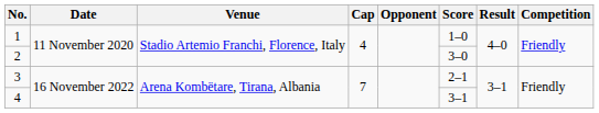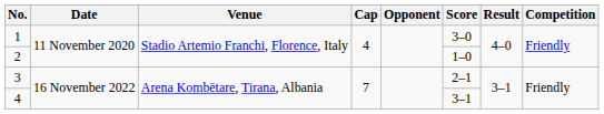 <table class="wikitable sortable">
 <tr>
 <th scope="col">No.</th>
 <th scope="col">Date</th>
 <th scope="col">Venue</th>
 <th scope="col">Cap</th>
 <th scope="col">Opponent</th>
 <th scope="col">Score</th>
 <th scope="col">Result</th>
 <th scope="col">Competition</th>
 </tr>
 <tr>
 <td align="center">1</td>
 <td rowspan="2">11 November 2020</td>
 <td rowspan="2"><a href='#'>Stadio Artemio Franchi</a>, <a href='#'>Florence</a>, Italy</td>
 <td rowspan="2" align="center">4</td>
 <td rowspan="2"></td>
-<td align="center">1–0</td>
+<td align="center">3–0</td>
 <td rowspan=2 align="center">4–0</td>
 <td rowspan="2"><a href='#'>Friendly</a></td>
 </tr>
 <tr>
 <td align="center">2</td>
-<td align="center">3–0</td>
+<td align="center">1–0</td>
 </tr>
 <tr>
 <td align="center">3</td>
 <td rowspan="2">16 November 2022</td>
 <td rowspan="2"><a href='#'>Arena Kombëtare</a>, <a href='#'>Tirana</a>, Albania</td>
 <td rowspan="2" align="center">7</td>
 <td rowspan="2"></td>
 <td align="center">2–1</td>
 <td rowspan=2 align="center">3–1</td>
 <td rowspan="2">Friendly</td>
 </tr>
 <tr>
 <td align="center">4</td>
 <td align="center">3–1</td>
 </tr>
 </table>
